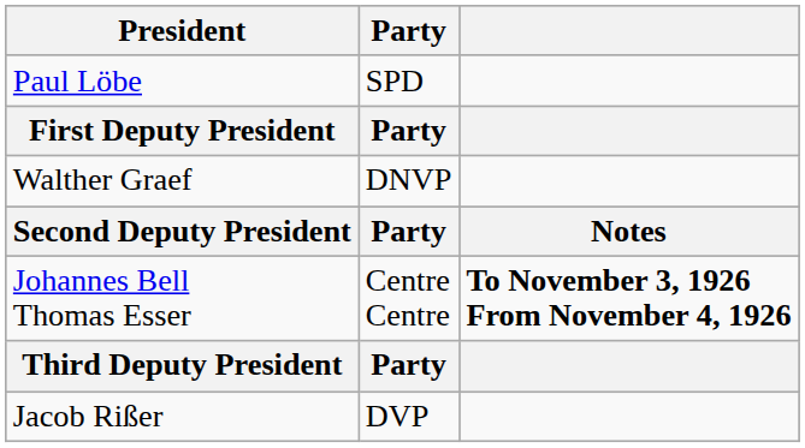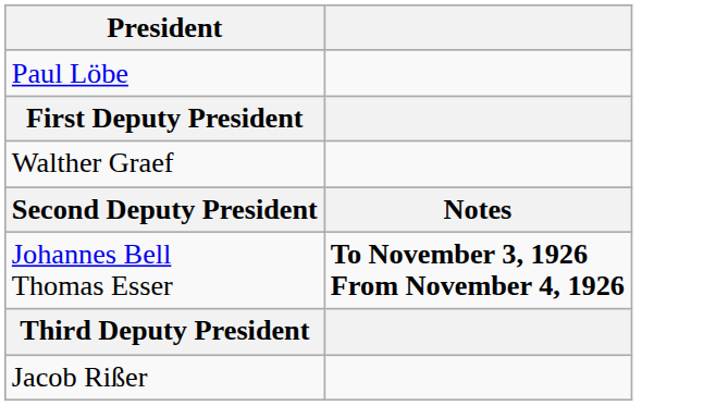 <table class="wikitable">
 <tr>
 <th>President</th>
-<th>Party</th>
 <th></th>
 </tr>
 <tr>
 <td><a href='#'>Paul Löbe</a></td>
-<td>SPD</td>
 <td></td>
 </tr>
 <tr>
 <th>First Deputy President</th>
-<th>Party</th>
 <th></th>
 </tr>
 <tr>
 <td>Walther Graef</td>
-<td>DNVP</td>
 <td></td>
 </tr>
 <tr>
 <th>Second Deputy President</th>
-<th>Party</th>
 <th>Notes</th>
 </tr>
 <tr>
 <td><a href='#'>Johannes Bell</a><br>Thomas Esser</td>
-<td>Centre<br>Centre</td>
 <td><strong>To November 3, 1926<br>From November 4, 1926</strong></td>
 </tr>
 <tr>
 <th>Third Deputy President</th>
-<th>Party</th>
 <th></th>
 </tr>
 <tr>
 <td>Jacob Rißer</td>
-<td>DVP</td>
 <td></td>
 </tr>
 </table>
